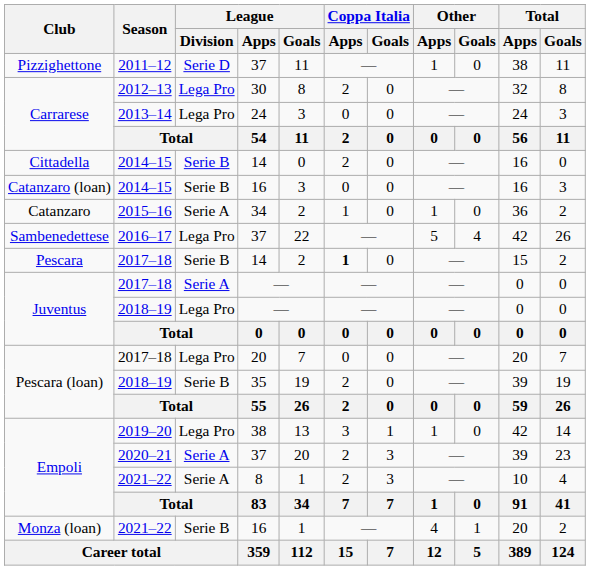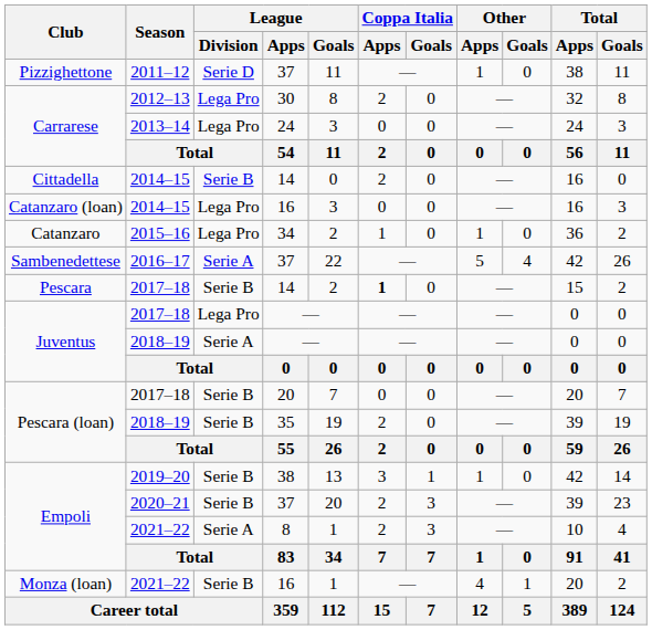 <table class="wikitable" style="text-align:center">
 <tr>
 <th rowspan="2">Club</th>
 <th rowspan="2">Season</th>
 <th colspan="3">League</th>
 <th colspan="2"><a href='#'>Coppa Italia</a></th>
 <th colspan="2">Other</th>
 <th colspan="2">Total</th>
 </tr>
 <tr>
 <th>Division</th>
 <th>Apps</th>
 <th>Goals</th>
 <th>Apps</th>
 <th>Goals</th>
 <th>Apps</th>
 <th>Goals</th>
 <th>Apps</th>
 <th>Goals</th>
 </tr>
 <tr>
 <td><a href='#'>Pizzighettone</a></td>
 <td><a href='#'>2011–12</a></td>
 <td><a href='#'>Serie D</a></td>
 <td>37</td>
 <td>11</td>
 <td colspan="2">—</td>
 <td>1</td>
 <td>0</td>
 <td>38</td>
 <td>11</td>
 </tr>
 <tr>
 <td rowspan="3"><a href='#'>Carrarese</a></td>
 <td><a href='#'>2012–13</a></td>
 <td><a href='#'>Lega Pro</a></td>
 <td>30</td>
 <td>8</td>
 <td>2</td>
 <td>0</td>
 <td colspan="2">—</td>
 <td>32</td>
 <td>8</td>
 </tr>
 <tr>
 <td><a href='#'>2013–14</a></td>
 <td>Lega Pro</td>
 <td>24</td>
 <td>3</td>
 <td>0</td>
 <td>0</td>
 <td colspan="2">—</td>
 <td>24</td>
 <td>3</td>
 </tr>
 <tr>
 <th colspan="2">Total</th>
 <th>54</th>
 <th>11</th>
 <th>2</th>
 <th>0</th>
 <th>0</th>
 <th>0</th>
 <th>56</th>
 <th>11</th>
 </tr>
 <tr>
 <td><a href='#'>Cittadella</a></td>
 <td><a href='#'>2014–15</a></td>
 <td><a href='#'>Serie B</a></td>
 <td>14</td>
 <td>0</td>
 <td>2</td>
 <td>0</td>
 <td colspan="2">—</td>
 <td>16</td>
 <td>0</td>
 </tr>
 <tr>
 <td><a href='#'>Catanzaro</a> (loan)</td>
 <td><a href='#'>2014–15</a></td>
-<td>Serie B</td>
+<td>Lega Pro</td>
 <td>16</td>
 <td>3</td>
 <td>0</td>
 <td>0</td>
 <td colspan="2">—</td>
 <td>16</td>
 <td>3</td>
 </tr>
 <tr>
 <td>Catanzaro</td>
 <td><a href='#'>2015–16</a></td>
-<td>Serie A</td>
+<td>Lega Pro</td>
 <td>34</td>
 <td>2</td>
 <td>1</td>
 <td>0</td>
 <td>1</td>
 <td>0</td>
 <td>36</td>
 <td>2</td>
 </tr>
 <tr>
 <td><a href='#'>Sambenedettese</a></td>
 <td><a href='#'>2016–17</a></td>
-<td>Lega Pro</td>
+<td><a href='#'>Serie A</a></td>
 <td>37</td>
 <td>22</td>
 <td colspan="2">—</td>
 <td>5</td>
 <td>4</td>
 <td>42</td>
 <td>26</td>
 </tr>
 <tr>
 <td><a href='#'>Pescara</a></td>
 <td><a href='#'>2017–18</a></td>
 <td>Serie B</td>
 <td>14</td>
 <td>2</td>
 <td><strong>1</strong></td>
 <td>0</td>
 <td colspan="2">—</td>
 <td>15</td>
 <td>2</td>
 </tr>
 <tr>
 <td rowspan="3"><a href='#'>Juventus</a></td>
 <td><a href='#'>2017–18</a></td>
-<td><a href='#'>Serie A</a></td>
+<td>Lega Pro</td>
 <td colspan="2">—</td>
 <td colspan="2">—</td>
 <td colspan="2">—</td>
 <td>0</td>
 <td>0</td>
 </tr>
 <tr>
 <td><a href='#'>2018–19</a></td>
-<td>Lega Pro</td>
+<td>Serie A</td>
 <td colspan="2">—</td>
 <td colspan="2">—</td>
 <td colspan="2">—</td>
 <td>0</td>
 <td>0</td>
 </tr>
 <tr>
 <th colspan="2">Total</th>
 <th>0</th>
 <th>0</th>
 <th>0</th>
 <th>0</th>
 <th>0</th>
 <th>0</th>
 <th>0</th>
 <th>0</th>
 </tr>
 <tr>
 <td rowspan="3">Pescara (loan)</td>
 <td>2017–18</td>
-<td>Lega Pro</td>
+<td>Serie B</td>
 <td>20</td>
 <td>7</td>
 <td>0</td>
 <td>0</td>
 <td colspan="2">—</td>
 <td>20</td>
 <td>7</td>
 </tr>
 <tr>
 <td><a href='#'>2018–19</a></td>
 <td>Serie B</td>
 <td>35</td>
 <td>19</td>
 <td>2</td>
 <td>0</td>
 <td colspan="2">—</td>
 <td>39</td>
 <td>19</td>
 </tr>
 <tr>
 <th colspan="2">Total</th>
 <th>55</th>
 <th>26</th>
 <th>2</th>
 <th>0</th>
 <th>0</th>
 <th>0</th>
 <th>59</th>
 <th>26</th>
 </tr>
 <tr>
 <td rowspan="4"><a href='#'>Empoli</a></td>
 <td><a href='#'>2019–20</a></td>
-<td>Lega Pro</td>
+<td>Serie B</td>
 <td>38</td>
 <td>13</td>
 <td>3</td>
 <td>1</td>
 <td>1</td>
 <td>0</td>
 <td>42</td>
 <td>14</td>
 </tr>
 <tr>
 <td><a href='#'>2020–21</a></td>
-<td><a href='#'>Serie A</a></td>
+<td>Serie B</td>
 <td>37</td>
 <td>20</td>
 <td>2</td>
 <td>3</td>
 <td colspan="2">—</td>
 <td>39</td>
 <td>23</td>
 </tr>
 <tr>
 <td><a href='#'>2021–22</a></td>
 <td>Serie A</td>
 <td>8</td>
 <td>1</td>
 <td>2</td>
 <td>3</td>
 <td colspan="2">—</td>
 <td>10</td>
 <td>4</td>
 </tr>
 <tr>
 <th colspan="2">Total</th>
 <th>83</th>
 <th>34</th>
 <th>7</th>
 <th>7</th>
 <th>1</th>
 <th>0</th>
 <th>91</th>
 <th>41</th>
 </tr>
 <tr>
 <td><a href='#'>Monza</a> (loan)</td>
 <td><a href='#'>2021–22</a></td>
 <td>Serie B</td>
 <td>16</td>
 <td>1</td>
 <td colspan="2">—</td>
 <td>4</td>
 <td>1</td>
 <td>20</td>
 <td>2</td>
 </tr>
 <tr>
 <th colspan="3">Career total</th>
 <th>359</th>
 <th>112</th>
 <th>15</th>
 <th>7</th>
 <th>12</th>
 <th>5</th>
 <th>389</th>
 <th>124</th>
 </tr>
 </table>
